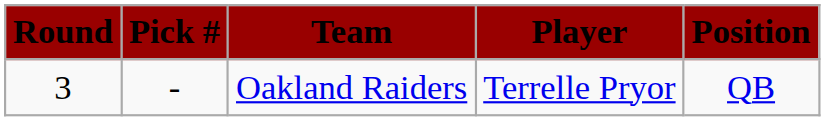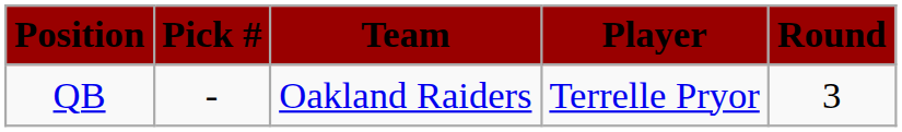 <table class="wikitable" style="text-align:center">
 <tr style="background:#900;">
-<td><strong><span>Round</span></strong></td>
+<td><strong><span>Position</span></strong></td>
 <td><strong><span>Pick #</span></strong></td>
 <td><strong><span>Team</span></strong></td>
 <td><strong><span>Player</span></strong></td>
-<td><strong><span>Position</span></strong></td>
+<td><strong><span>Round</span></strong></td>
 </tr>
 <tr>
-<td>3</td>
+<td><a href='#'>QB</a></td>
 <td align=center>-</td>
 <td><a href='#'>Oakland Raiders</a></td>
 <td><a href='#'>Terrelle Pryor</a></td>
-<td><a href='#'>QB</a></td>
+<td>3</td>
 </tr>
 </table>
